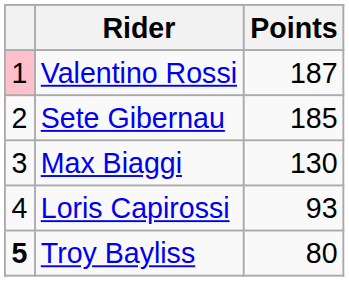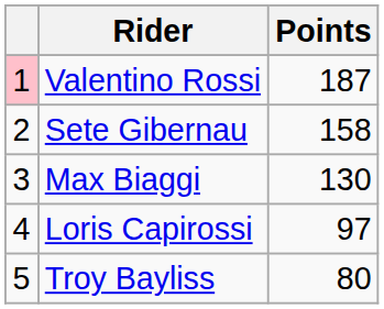 <table class="wikitable" style="font-size: 95%;">
 <tr>
 <th></th>
 <th>Rider</th>
 <th>Points</th>
 </tr>
 <tr>
 <td align=center style="background: pink;">1</td>
 <td> <a href='#'>Valentino Rossi</a></td>
 <td align=right>187</td>
 </tr>
 <tr>
 <td align=center>2</td>
 <td> <a href='#'>Sete Gibernau</a></td>
-<td align=right>185</td>
+<td align=right>158</td>
 </tr>
 <tr>
 <td align=center>3</td>
 <td> <a href='#'>Max Biaggi</a></td>
 <td align=right>130</td>
 </tr>
 <tr>
 <td align=center>4</td>
 <td> <a href='#'>Loris Capirossi</a></td>
-<td align=right>93</td>
+<td align=right>97</td>
 </tr>
 <tr>
-<td align=center><strong>5</strong></td>
+<td align=center>5</td>
 <td> <a href='#'>Troy Bayliss</a></td>
 <td align=right>80</td>
 </tr>
 </table>
